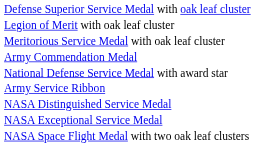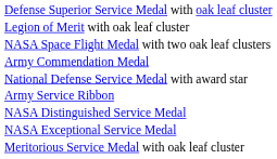 <table>
 <tr>
 <td></td>
 <td><a href='#'>Defense Superior Service Medal</a> with <a href='#'>oak leaf cluster</a></td>
 </tr>
 <tr>
 <td></td>
 <td><a href='#'>Legion of Merit</a> with oak leaf cluster</td>
 </tr>
 <tr>
 <td></td>
-<td><a href='#'>Meritorious Service Medal</a> with oak leaf cluster</td>
+<td><a href='#'>NASA Space Flight Medal</a> with two oak leaf clusters</td>
 </tr>
 <tr>
 <td></td>
 <td><a href='#'>Army Commendation Medal</a></td>
 </tr>
 <tr>
 <td></td>
 <td><a href='#'>National Defense Service Medal</a> with award star</td>
 </tr>
 <tr>
 <td></td>
 <td><a href='#'>Army Service Ribbon</a></td>
 </tr>
 <tr>
 <td></td>
 <td><a href='#'>NASA Distinguished Service Medal</a></td>
 </tr>
 <tr>
 <td></td>
 <td><a href='#'>NASA Exceptional Service Medal</a></td>
 </tr>
 <tr>
 <td></td>
-<td><a href='#'>NASA Space Flight Medal</a> with two oak leaf clusters</td>
+<td><a href='#'>Meritorious Service Medal</a> with oak leaf cluster</td>
 </tr>
 </table>
